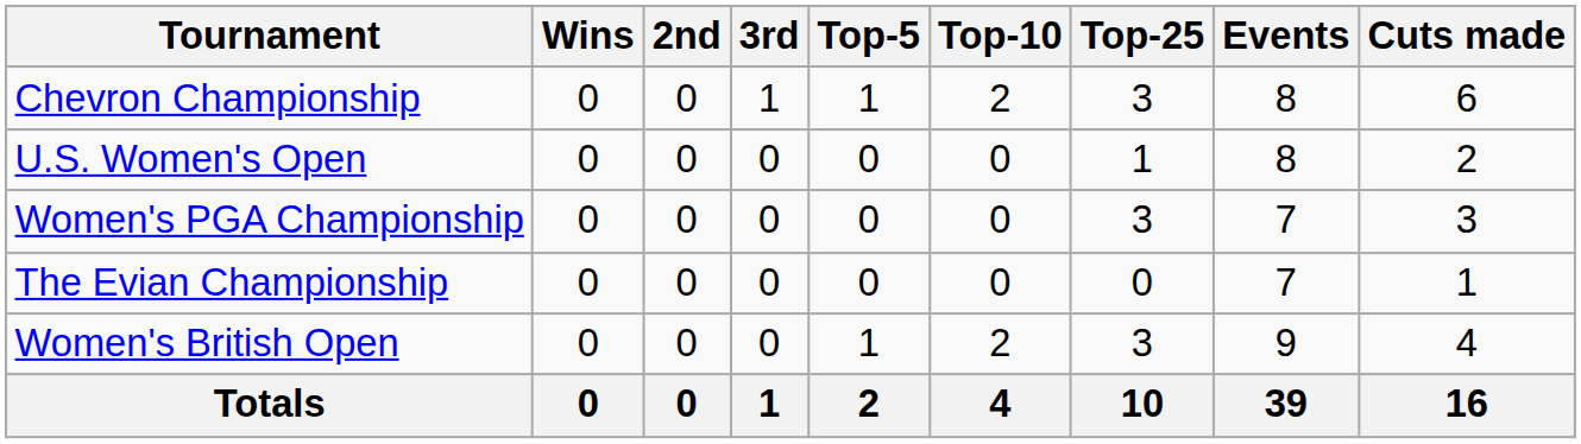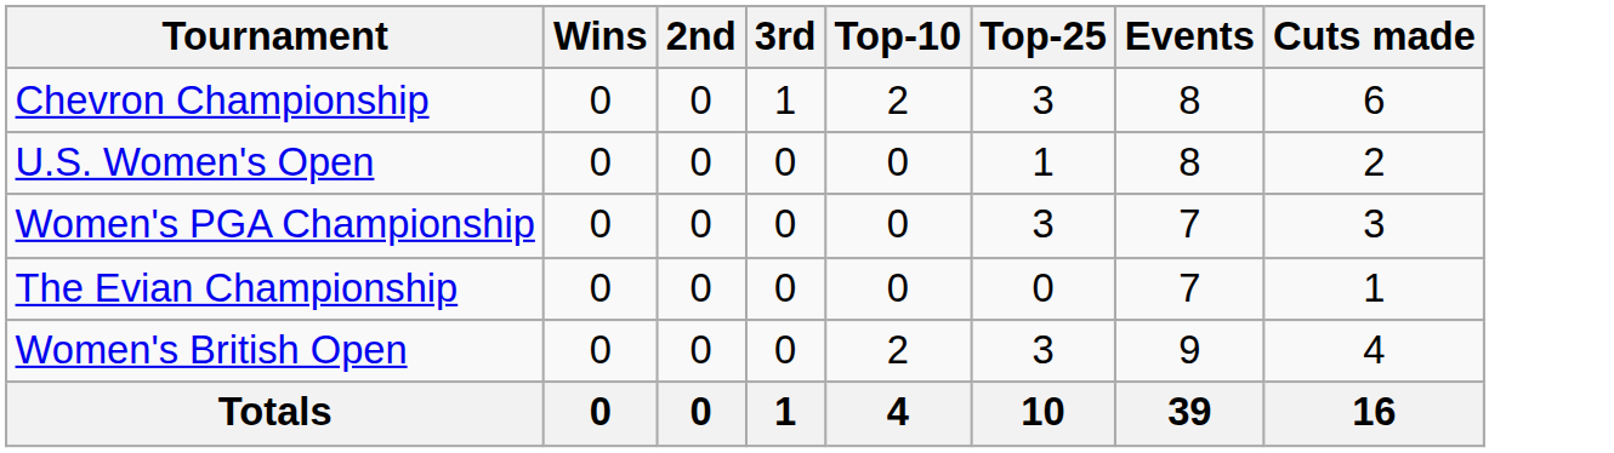 <table class=wikitable style=text-align:center>
 <tr>
 <th>Tournament</th>
 <th>Wins</th>
 <th>2nd</th>
 <th>3rd</th>
-<th>Top-5</th>
 <th>Top-10</th>
 <th>Top-25</th>
 <th>Events</th>
 <th>Cuts made</th>
 </tr>
 <tr>
 <td align=left><a href='#'>Chevron Championship</a></td>
 <td>0</td>
 <td>0</td>
-<td>1</td>
 <td>1</td>
 <td>2</td>
 <td>3</td>
 <td>8</td>
 <td>6</td>
 </tr>
 <tr>
 <td align=left><a href='#'>U.S. Women's Open</a></td>
 <td>0</td>
 <td>0</td>
 <td>0</td>
 <td>0</td>
-<td>0</td>
 <td>1</td>
 <td>8</td>
 <td>2</td>
 </tr>
 <tr>
 <td align=left><a href='#'>Women's PGA Championship</a></td>
-<td>0</td>
 <td>0</td>
 <td>0</td>
 <td>0</td>
 <td>0</td>
 <td>3</td>
 <td>7</td>
 <td>3</td>
 </tr>
 <tr>
 <td align=left><a href='#'>The Evian Championship</a></td>
 <td>0</td>
 <td>0</td>
 <td>0</td>
 <td>0</td>
 <td>0</td>
-<td>0</td>
 <td>7</td>
 <td>1</td>
 </tr>
 <tr>
 <td align=left><a href='#'>Women's British Open</a></td>
 <td>0</td>
 <td>0</td>
 <td>0</td>
-<td>1</td>
 <td>2</td>
 <td>3</td>
 <td>9</td>
 <td>4</td>
 </tr>
 <tr>
 <th>Totals</th>
 <th>0</th>
 <th>0</th>
 <th>1</th>
-<th>2</th>
 <th>4</th>
 <th>10</th>
 <th>39</th>
 <th>16</th>
 </tr>
 </table>
